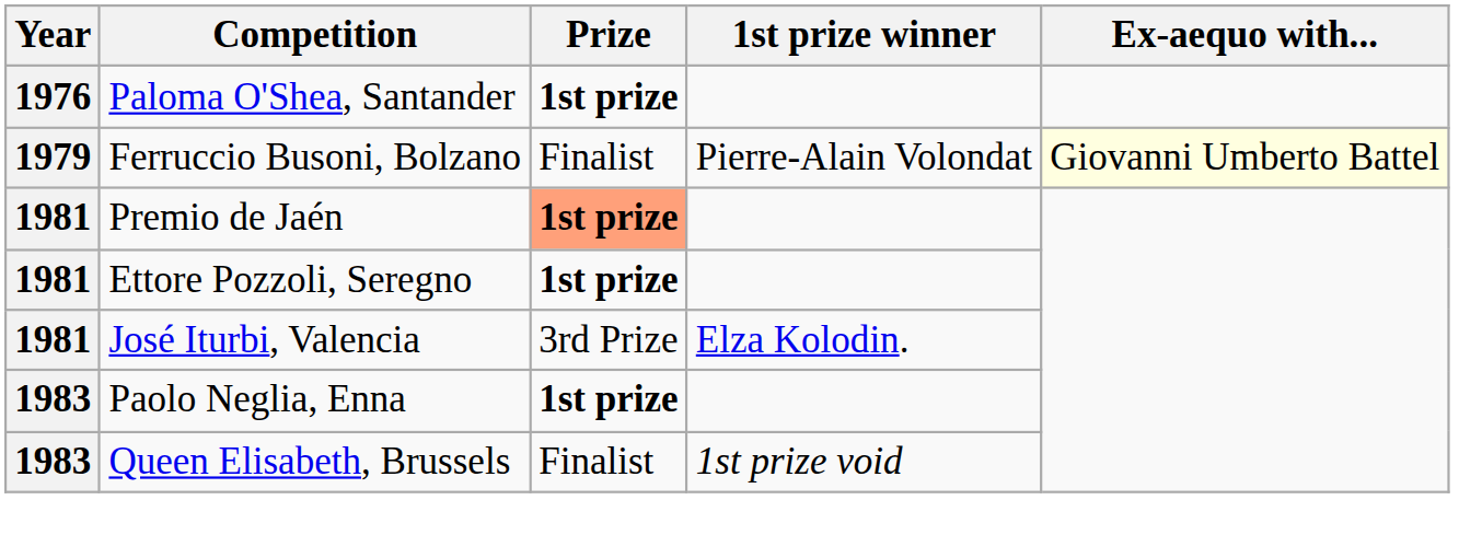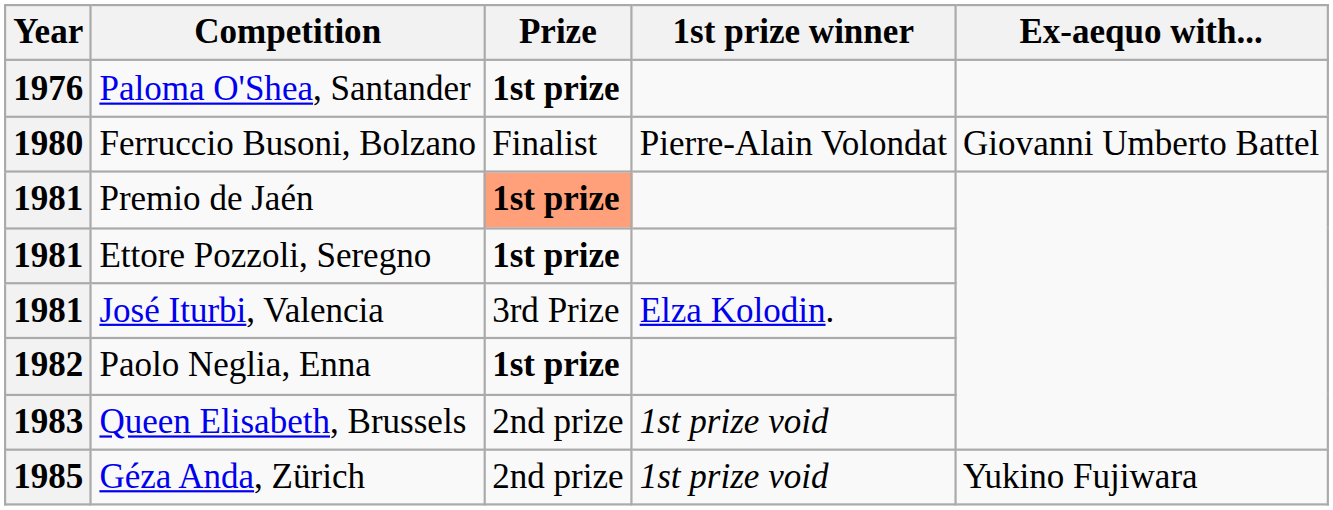 <table class="wikitable">
 <tr>
 <th>Year</th>
 <th>Competition</th>
 <th>Prize</th>
 <th>1st prize winner</th>
 <th>Ex-aequo with...</th>
 </tr>
 <tr>
 <th>1976</th>
 <td> <a href='#'>Paloma O'Shea</a>, Santander</td>
 <td><strong>1st prize</strong></td>
 <td></td>
 </tr>
 <tr>
-<th>1979</th>
+<th>1980</th>
 <td> Ferruccio Busoni, Bolzano</td>
 <td>Finalist</td>
 <td> Pierre-Alain Volondat</td>
-<td style="background: lightyellow;"> Giovanni Umberto Battel</td>
+<td> Giovanni Umberto Battel</td>
 </tr>
 <tr>
 <th>1981</th>
 <td> Premio de Jaén</td>
 <td style="background: lightsalmon;"><strong>1st prize</strong></td>
 <td></td>
 </tr>
 <tr>
 <th>1981</th>
 <td> Ettore Pozzoli, Seregno</td>
 <td><strong>1st prize</strong></td>
 <td></td>
 </tr>
 <tr>
 <th>1981</th>
 <td> <a href='#'>José Iturbi</a>, Valencia</td>
 <td>3rd Prize</td>
 <td> <a href='#'>Elza Kolodin</a>.</td>
 </tr>
 <tr>
-<th>1983</th>
+<th>1982</th>
 <td> Paolo Neglia, Enna</td>
 <td><strong>1st prize</strong></td>
 <td></td>
 </tr>
 <tr>
 <th>1983</th>
 <td> <a href='#'>Queen Elisabeth</a>, Brussels</td>
-<td>Finalist</td>
+<td>2nd prize</td>
 <td><em>1st prize void</em></td>
 </tr>
+<tr>
+<th>1985</th>
+<td> <a href='#'>Géza Anda</a>, Zürich</td>
+<td>2nd prize</td>
+<td><em>1st prize void</em></td>
+<td> Yukino Fujiwara</td>
+</tr>
 </table>
